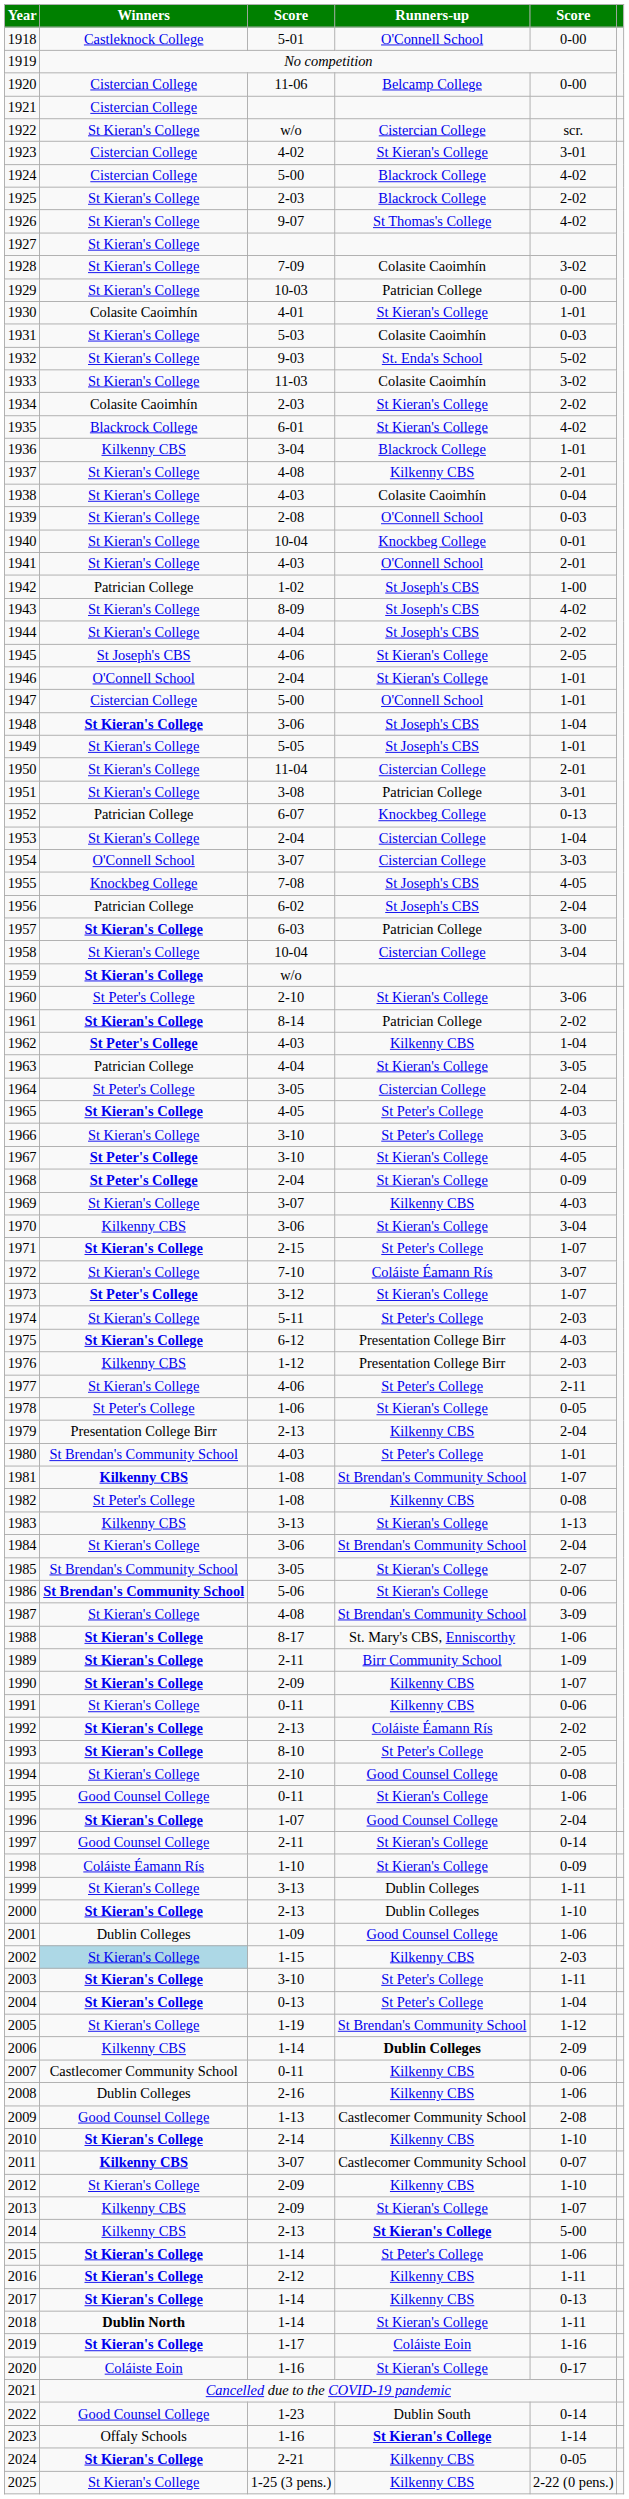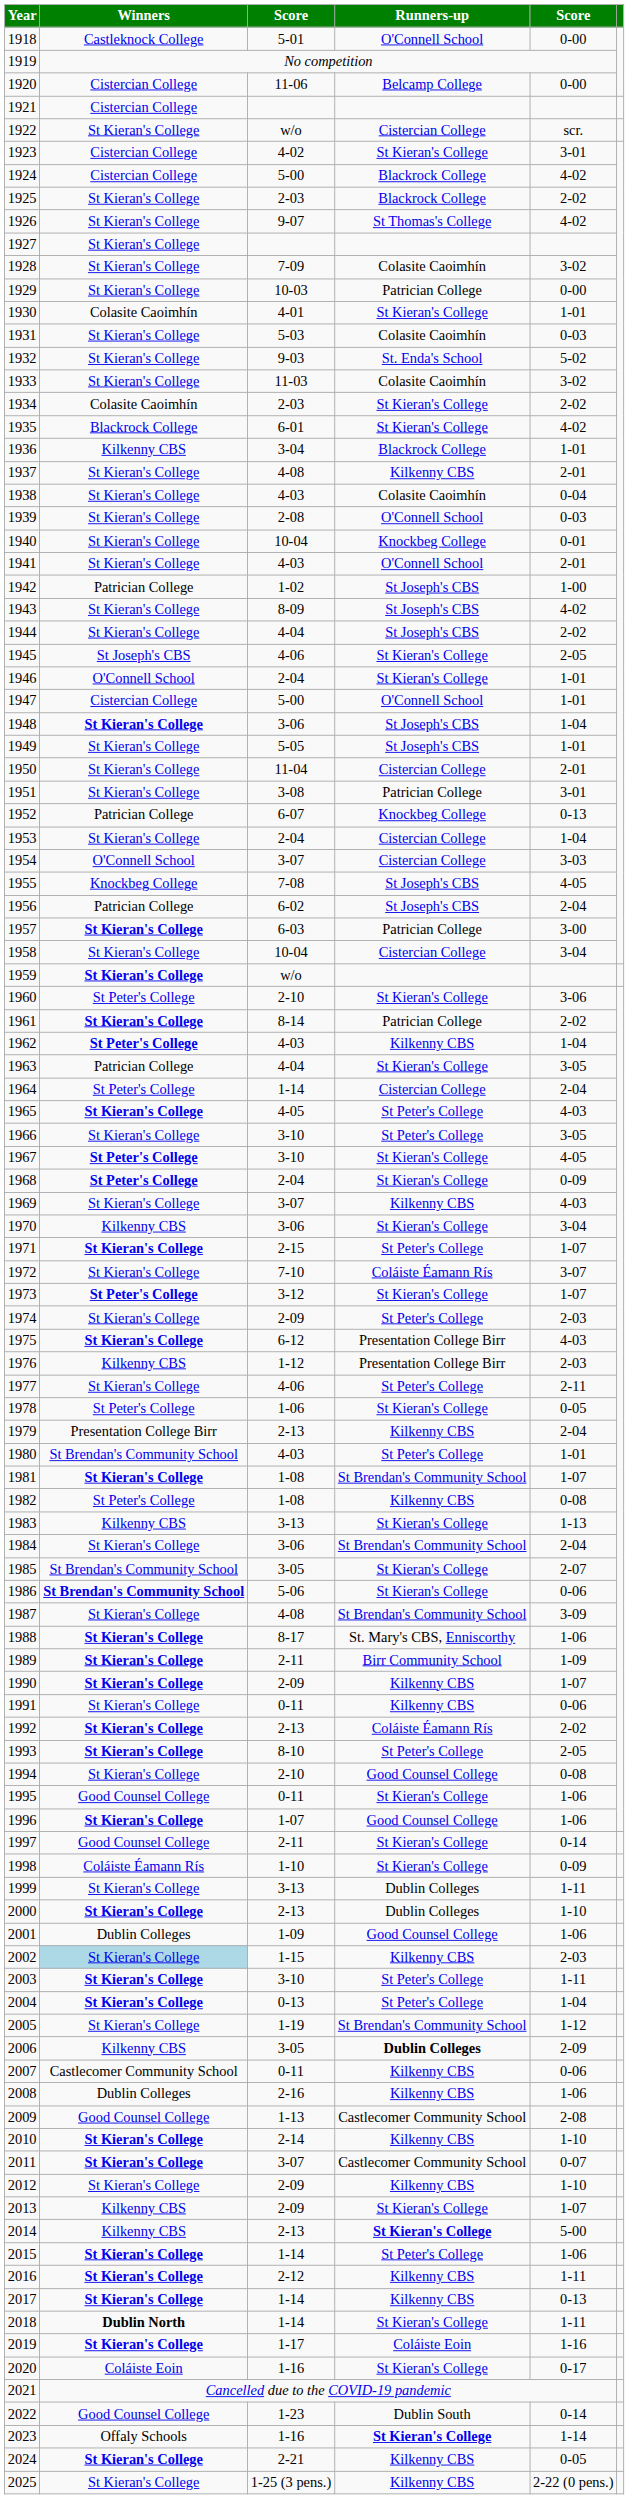 <table class="wikitable sortable" style="text-align:center;">
 <tr>
 <th style="background:green;color:white;">Year</th>
 <th style="background:green;color:white;">Winners</th>
 <th style="background:green;color:white;">Score</th>
 <th style="background:green;color:white;">Runners-up</th>
 <th style="background:green;color:white;">Score</th>
 <th style="background:green;color:white;"></th>
 </tr>
 <tr>
 <td>1918</td>
 <td><a href='#'>Castleknock College</a></td>
 <td>5-01</td>
 <td><a href='#'>O'Connell School</a></td>
 <td>0-00</td>
 </tr>
 <tr>
 <td>1919</td>
 <td colspan=4 align=center><em>No competition</em></td>
 </tr>
 <tr>
 <td>1920</td>
 <td><a href='#'>Cistercian College</a></td>
 <td>11-06</td>
 <td><a href='#'>Belcamp College</a></td>
 <td>0-00</td>
 </tr>
 <tr>
 <td>1921</td>
 <td><a href='#'>Cistercian College</a></td>
 <td></td>
 <td></td>
 <td></td>
 <td></td>
 </tr>
 <tr>
 <td>1922</td>
 <td><a href='#'>St Kieran's College</a></td>
 <td>w/o</td>
 <td><a href='#'>Cistercian College</a></td>
 <td>scr.</td>
 <td></td>
 </tr>
 <tr>
 <td>1923</td>
 <td><a href='#'>Cistercian College</a></td>
 <td>4-02</td>
 <td><a href='#'>St Kieran's College</a></td>
 <td>3-01</td>
 </tr>
 <tr>
 <td>1924</td>
 <td><a href='#'>Cistercian College</a></td>
 <td>5-00</td>
 <td><a href='#'>Blackrock College</a></td>
 <td>4-02</td>
 </tr>
 <tr>
 <td>1925</td>
 <td><a href='#'>St Kieran's College</a></td>
 <td>2-03</td>
 <td><a href='#'>Blackrock College</a></td>
 <td>2-02</td>
 </tr>
 <tr>
 <td>1926</td>
 <td><a href='#'>St Kieran's College</a></td>
 <td>9-07</td>
 <td><a href='#'>St Thomas's College</a></td>
 <td>4-02</td>
 </tr>
 <tr>
 <td>1927</td>
 <td><a href='#'>St Kieran's College</a></td>
 <td></td>
 <td></td>
 <td></td>
 </tr>
 <tr>
 <td>1928</td>
 <td><a href='#'>St Kieran's College</a></td>
 <td>7-09</td>
 <td>Colasite Caoimhín</td>
 <td>3-02</td>
 </tr>
 <tr>
 <td>1929</td>
 <td><a href='#'>St Kieran's College</a></td>
 <td>10-03</td>
 <td>Patrician College</td>
 <td>0-00</td>
 </tr>
 <tr>
 <td>1930</td>
 <td>Colasite Caoimhín</td>
 <td>4-01</td>
 <td><a href='#'>St Kieran's College</a></td>
 <td>1-01</td>
 </tr>
 <tr>
 <td>1931</td>
 <td><a href='#'>St Kieran's College</a></td>
 <td>5-03</td>
 <td>Colasite Caoimhín</td>
 <td>0-03</td>
 </tr>
 <tr>
 <td>1932</td>
 <td><a href='#'>St Kieran's College</a></td>
 <td>9-03</td>
 <td><a href='#'>St. Enda's School</a></td>
 <td>5-02</td>
 </tr>
 <tr>
 <td>1933</td>
 <td><a href='#'>St Kieran's College</a></td>
 <td>11-03</td>
 <td>Colasite Caoimhín</td>
 <td>3-02</td>
 </tr>
 <tr>
 <td>1934</td>
 <td>Colasite Caoimhín</td>
 <td>2-03</td>
 <td><a href='#'>St Kieran's College</a></td>
 <td>2-02</td>
 </tr>
 <tr>
 <td>1935</td>
 <td><a href='#'>Blackrock College</a></td>
 <td>6-01</td>
 <td><a href='#'>St Kieran's College</a></td>
 <td>4-02</td>
 </tr>
 <tr>
 <td>1936</td>
 <td><a href='#'>Kilkenny CBS</a></td>
 <td>3-04</td>
 <td><a href='#'>Blackrock College</a></td>
 <td>1-01</td>
 </tr>
 <tr>
 <td>1937</td>
 <td><a href='#'>St Kieran's College</a></td>
 <td>4-08</td>
 <td><a href='#'>Kilkenny CBS</a></td>
 <td>2-01</td>
 </tr>
 <tr>
 <td>1938</td>
 <td><a href='#'>St Kieran's College</a></td>
 <td>4-03</td>
 <td>Colasite Caoimhín</td>
 <td>0-04</td>
 </tr>
 <tr>
 <td>1939</td>
 <td><a href='#'>St Kieran's College</a></td>
 <td>2-08</td>
 <td><a href='#'>O'Connell School</a></td>
 <td>0-03</td>
 </tr>
 <tr>
 <td>1940</td>
 <td><a href='#'>St Kieran's College</a></td>
 <td>10-04</td>
 <td><a href='#'>Knockbeg College</a></td>
 <td>0-01</td>
 </tr>
 <tr>
 <td>1941</td>
 <td><a href='#'>St Kieran's College</a></td>
 <td>4-03</td>
 <td><a href='#'>O'Connell School</a></td>
 <td>2-01</td>
 </tr>
 <tr>
 <td>1942</td>
 <td>Patrician College</td>
 <td>1-02</td>
 <td><a href='#'>St Joseph's CBS</a></td>
 <td>1-00</td>
 </tr>
 <tr>
 <td>1943</td>
 <td><a href='#'>St Kieran's College</a></td>
 <td>8-09</td>
 <td><a href='#'>St Joseph's CBS</a></td>
 <td>4-02</td>
 </tr>
 <tr>
 <td>1944</td>
 <td><a href='#'>St Kieran's College</a></td>
 <td>4-04</td>
 <td><a href='#'>St Joseph's CBS</a></td>
 <td>2-02</td>
 </tr>
 <tr>
 <td>1945</td>
 <td><a href='#'>St Joseph's CBS</a></td>
 <td>4-06</td>
 <td><a href='#'>St Kieran's College</a></td>
 <td>2-05</td>
 </tr>
 <tr>
 <td>1946</td>
 <td><a href='#'>O'Connell School</a></td>
 <td>2-04</td>
 <td><a href='#'>St Kieran's College</a></td>
 <td>1-01</td>
 </tr>
 <tr>
 <td>1947</td>
 <td><a href='#'>Cistercian College</a></td>
 <td>5-00</td>
 <td><a href='#'>O'Connell School</a></td>
 <td>1-01</td>
 </tr>
 <tr>
 <td>1948</td>
 <td><strong><a href='#'>St Kieran's College</a></strong></td>
 <td>3-06</td>
 <td><a href='#'>St Joseph's CBS</a></td>
 <td>1-04</td>
 </tr>
 <tr>
 <td>1949</td>
 <td><a href='#'>St Kieran's College</a></td>
 <td>5-05</td>
 <td><a href='#'>St Joseph's CBS</a></td>
 <td>1-01</td>
 </tr>
 <tr>
 <td>1950</td>
 <td><a href='#'>St Kieran's College</a></td>
 <td>11-04</td>
 <td><a href='#'>Cistercian College</a></td>
 <td>2-01</td>
 </tr>
 <tr>
 <td>1951</td>
 <td><a href='#'>St Kieran's College</a></td>
 <td>3-08</td>
 <td>Patrician College</td>
 <td>3-01</td>
 </tr>
 <tr>
 <td>1952</td>
 <td>Patrician College</td>
 <td>6-07</td>
 <td><a href='#'>Knockbeg College</a></td>
 <td>0-13</td>
 </tr>
 <tr>
 <td>1953</td>
 <td><a href='#'>St Kieran's College</a></td>
 <td>2-04</td>
 <td><a href='#'>Cistercian College</a></td>
 <td>1-04</td>
 </tr>
 <tr>
 <td>1954</td>
 <td><a href='#'>O'Connell School</a></td>
 <td>3-07</td>
 <td><a href='#'>Cistercian College</a></td>
 <td>3-03</td>
 </tr>
 <tr>
 <td>1955</td>
 <td><a href='#'>Knockbeg College</a></td>
 <td>7-08</td>
 <td><a href='#'>St Joseph's CBS</a></td>
 <td>4-05</td>
 </tr>
 <tr>
 <td>1956</td>
 <td>Patrician College</td>
 <td>6-02</td>
 <td><a href='#'>St Joseph's CBS</a></td>
 <td>2-04</td>
 </tr>
 <tr>
 <td>1957</td>
 <td><strong><a href='#'>St Kieran's College</a></strong></td>
 <td>6-03</td>
 <td>Patrician College</td>
 <td>3-00</td>
 </tr>
 <tr>
 <td>1958</td>
 <td><a href='#'>St Kieran's College</a></td>
 <td>10-04</td>
 <td><a href='#'>Cistercian College</a></td>
 <td>3-04</td>
 </tr>
 <tr>
 <td>1959</td>
 <td><strong><a href='#'>St Kieran's College</a></strong></td>
 <td>w/o</td>
 <td></td>
 <td></td>
 <td></td>
 </tr>
 <tr>
 <td>1960</td>
 <td><a href='#'>St Peter's College</a></td>
 <td>2-10</td>
 <td><a href='#'>St Kieran's College</a></td>
 <td>3-06</td>
 </tr>
 <tr>
 <td>1961</td>
 <td><strong><a href='#'>St Kieran's College</a></strong></td>
 <td>8-14</td>
 <td>Patrician College</td>
 <td>2-02</td>
 </tr>
 <tr>
 <td>1962</td>
 <td><strong><a href='#'>St Peter's College</a></strong></td>
 <td>4-03</td>
 <td><a href='#'>Kilkenny CBS</a></td>
 <td>1-04</td>
 </tr>
 <tr>
 <td>1963</td>
 <td>Patrician College</td>
 <td>4-04</td>
 <td><a href='#'>St Kieran's College</a></td>
 <td>3-05</td>
 </tr>
 <tr>
 <td>1964</td>
 <td><a href='#'>St Peter's College</a></td>
-<td>3-05</td>
+<td>1-14</td>
 <td><a href='#'>Cistercian College</a></td>
 <td>2-04</td>
 </tr>
 <tr>
 <td>1965</td>
 <td><strong><a href='#'>St Kieran's College</a></strong></td>
 <td>4-05</td>
 <td><a href='#'>St Peter's College</a></td>
 <td>4-03</td>
 </tr>
 <tr>
 <td>1966</td>
 <td><a href='#'>St Kieran's College</a></td>
 <td>3-10</td>
 <td><a href='#'>St Peter's College</a></td>
 <td>3-05</td>
 </tr>
 <tr>
 <td>1967</td>
 <td><strong><a href='#'>St Peter's College</a></strong></td>
 <td>3-10</td>
 <td><a href='#'>St Kieran's College</a></td>
 <td>4-05</td>
 </tr>
 <tr>
 <td>1968</td>
 <td><strong><a href='#'>St Peter's College</a></strong></td>
 <td>2-04</td>
 <td><a href='#'>St Kieran's College</a></td>
 <td>0-09</td>
 </tr>
 <tr>
 <td>1969</td>
 <td><a href='#'>St Kieran's College</a></td>
 <td>3-07</td>
 <td><a href='#'>Kilkenny CBS</a></td>
 <td>4-03</td>
 </tr>
 <tr>
 <td>1970</td>
 <td><a href='#'>Kilkenny CBS</a></td>
 <td>3-06</td>
 <td><a href='#'>St Kieran's College</a></td>
 <td>3-04</td>
 </tr>
 <tr>
 <td>1971</td>
 <td><strong><a href='#'>St Kieran's College</a></strong></td>
 <td>2-15</td>
 <td><a href='#'>St Peter's College</a></td>
 <td>1-07</td>
 </tr>
 <tr>
 <td>1972</td>
 <td><a href='#'>St Kieran's College</a></td>
 <td>7-10</td>
 <td><a href='#'>Coláiste Éamann Rís</a></td>
 <td>3-07</td>
 </tr>
 <tr>
 <td>1973</td>
 <td><strong><a href='#'>St Peter's College</a></strong></td>
 <td>3-12</td>
 <td><a href='#'>St Kieran's College</a></td>
 <td>1-07</td>
 </tr>
 <tr>
 <td>1974</td>
 <td><a href='#'>St Kieran's College</a></td>
-<td>5-11</td>
+<td>2-09</td>
 <td><a href='#'>St Peter's College</a></td>
 <td>2-03</td>
 </tr>
 <tr>
 <td>1975</td>
 <td><strong><a href='#'>St Kieran's College</a></strong></td>
 <td>6-12</td>
 <td>Presentation College Birr</td>
 <td>4-03</td>
 </tr>
 <tr>
 <td>1976</td>
 <td><a href='#'>Kilkenny CBS</a></td>
 <td>1-12</td>
 <td>Presentation College Birr</td>
 <td>2-03</td>
 </tr>
 <tr>
 <td>1977</td>
 <td><a href='#'>St Kieran's College</a></td>
 <td>4-06</td>
 <td><a href='#'>St Peter's College</a></td>
 <td>2-11</td>
 </tr>
 <tr>
 <td>1978</td>
 <td><a href='#'>St Peter's College</a></td>
 <td>1-06</td>
 <td><a href='#'>St Kieran's College</a></td>
 <td>0-05</td>
 </tr>
 <tr>
 <td>1979</td>
 <td>Presentation College Birr</td>
 <td>2-13</td>
 <td><a href='#'>Kilkenny CBS</a></td>
 <td>2-04</td>
 </tr>
 <tr>
 <td>1980</td>
 <td><a href='#'>St Brendan's Community School</a></td>
 <td>4-03</td>
 <td><a href='#'>St Peter's College</a></td>
 <td>1-01</td>
 </tr>
 <tr>
 <td>1981</td>
-<td><strong><a href='#'>Kilkenny CBS</a></strong></td>
+<td><strong><a href='#'>St Kieran's College</a></strong></td>
 <td>1-08</td>
 <td><a href='#'>St Brendan's Community School</a></td>
 <td>1-07</td>
 </tr>
 <tr>
 <td>1982</td>
 <td><a href='#'>St Peter's College</a></td>
 <td>1-08</td>
 <td><a href='#'>Kilkenny CBS</a></td>
 <td>0-08</td>
 </tr>
 <tr>
 <td>1983</td>
 <td><a href='#'>Kilkenny CBS</a></td>
 <td>3-13</td>
 <td><a href='#'>St Kieran's College</a></td>
 <td>1-13</td>
 </tr>
 <tr>
 <td>1984</td>
 <td><a href='#'>St Kieran's College</a></td>
 <td>3-06</td>
 <td><a href='#'>St Brendan's Community School</a></td>
 <td>2-04</td>
 </tr>
 <tr>
 <td>1985</td>
 <td><a href='#'>St Brendan's Community School</a></td>
 <td>3-05</td>
 <td><a href='#'>St Kieran's College</a></td>
 <td>2-07</td>
 </tr>
 <tr>
 <td>1986</td>
 <td><strong><a href='#'>St Brendan's Community School</a></strong></td>
 <td>5-06</td>
 <td><a href='#'>St Kieran's College</a></td>
 <td>0-06</td>
 </tr>
 <tr>
 <td>1987</td>
 <td><a href='#'>St Kieran's College</a></td>
 <td>4-08</td>
 <td><a href='#'>St Brendan's Community School</a></td>
 <td>3-09</td>
 </tr>
 <tr>
 <td>1988</td>
 <td><strong><a href='#'>St Kieran's College</a></strong></td>
 <td>8-17</td>
 <td>St. Mary's CBS, <a href='#'>Enniscorthy</a></td>
 <td>1-06</td>
 </tr>
 <tr>
 <td>1989</td>
 <td><strong><a href='#'>St Kieran's College</a></strong></td>
 <td>2-11</td>
 <td><a href='#'>Birr Community School</a></td>
 <td>1-09</td>
 </tr>
 <tr>
 <td>1990</td>
 <td><strong><a href='#'>St Kieran's College</a></strong></td>
 <td>2-09</td>
 <td><a href='#'>Kilkenny CBS</a></td>
 <td>1-07</td>
 </tr>
 <tr>
 <td>1991</td>
 <td><a href='#'>St Kieran's College</a></td>
 <td>0-11</td>
 <td><a href='#'>Kilkenny CBS</a></td>
 <td>0-06</td>
 </tr>
 <tr>
 <td>1992</td>
 <td><strong><a href='#'>St Kieran's College</a></strong></td>
 <td>2-13</td>
 <td><a href='#'>Coláiste Éamann Rís</a></td>
 <td>2-02</td>
 </tr>
 <tr>
 <td>1993</td>
 <td><strong><a href='#'>St Kieran's College</a></strong></td>
 <td>8-10</td>
 <td><a href='#'>St Peter's College</a></td>
 <td>2-05</td>
 </tr>
 <tr>
 <td>1994</td>
 <td><a href='#'>St Kieran's College</a></td>
 <td>2-10</td>
 <td><a href='#'>Good Counsel College</a></td>
 <td>0-08</td>
 </tr>
 <tr>
 <td>1995</td>
 <td><a href='#'>Good Counsel College</a></td>
 <td>0-11</td>
 <td><a href='#'>St Kieran's College</a></td>
 <td>1-06</td>
 </tr>
 <tr>
 <td>1996</td>
 <td><strong><a href='#'>St Kieran's College</a></strong></td>
 <td>1-07</td>
 <td><a href='#'>Good Counsel College</a></td>
-<td>2-04</td>
+<td>1-06</td>
 </tr>
 <tr>
 <td>1997</td>
 <td><a href='#'>Good Counsel College</a></td>
 <td>2-11</td>
 <td><a href='#'>St Kieran's College</a></td>
 <td>0-14</td>
 <td></td>
 </tr>
 <tr>
 <td>1998</td>
 <td><a href='#'>Coláiste Éamann Rís</a></td>
 <td>1-10</td>
 <td><a href='#'>St Kieran's College</a></td>
 <td>0-09</td>
 <td></td>
 </tr>
 <tr>
 <td>1999</td>
 <td><a href='#'>St Kieran's College</a></td>
 <td>3-13</td>
 <td>Dublin Colleges</td>
 <td>1-11</td>
 <td></td>
 </tr>
 <tr>
 <td>2000</td>
 <td><strong><a href='#'>St Kieran's College</a></strong></td>
 <td>2-13</td>
 <td>Dublin Colleges</td>
 <td>1-10</td>
 <td></td>
 </tr>
 <tr>
 <td>2001</td>
 <td>Dublin Colleges</td>
 <td>1-09</td>
 <td><a href='#'>Good Counsel College</a></td>
 <td>1-06</td>
 <td></td>
 </tr>
 <tr>
 <td>2002</td>
 <td style="background: lightblue;"><a href='#'>St Kieran's College</a></td>
 <td>1-15</td>
 <td><a href='#'>Kilkenny CBS</a></td>
 <td>2-03</td>
 <td></td>
 </tr>
 <tr>
 <td>2003</td>
 <td><strong><a href='#'>St Kieran's College</a></strong></td>
 <td>3-10</td>
 <td><a href='#'>St Peter's College</a></td>
 <td>1-11</td>
 <td></td>
 </tr>
 <tr>
 <td>2004</td>
 <td><strong><a href='#'>St Kieran's College</a></strong></td>
 <td>0-13</td>
 <td><a href='#'>St Peter's College</a></td>
 <td>1-04</td>
 <td></td>
 </tr>
 <tr>
 <td>2005</td>
 <td><a href='#'>St Kieran's College</a></td>
 <td>1-19</td>
 <td><a href='#'>St Brendan's Community School</a></td>
 <td>1-12</td>
 <td></td>
 </tr>
 <tr>
 <td>2006</td>
 <td><a href='#'>Kilkenny CBS</a></td>
-<td>1-14</td>
+<td>3-05</td>
 <td><strong>Dublin Colleges</strong></td>
 <td>2-09</td>
 <td></td>
 </tr>
 <tr>
 <td>2007</td>
 <td>Castlecomer Community School</td>
 <td>0-11</td>
 <td><a href='#'>Kilkenny CBS</a></td>
 <td>0-06</td>
 <td></td>
 </tr>
 <tr>
 <td>2008</td>
 <td>Dublin Colleges</td>
 <td>2-16</td>
 <td><a href='#'>Kilkenny CBS</a></td>
 <td>1-06</td>
 <td></td>
 </tr>
 <tr>
 <td>2009</td>
 <td><a href='#'>Good Counsel College</a></td>
 <td>1-13</td>
 <td>Castlecomer Community School</td>
 <td>2-08</td>
 <td></td>
 </tr>
 <tr>
 <td>2010</td>
 <td><strong><a href='#'>St Kieran's College</a></strong></td>
 <td>2-14</td>
 <td><a href='#'>Kilkenny CBS</a></td>
 <td>1-10</td>
 <td></td>
 </tr>
 <tr>
 <td>2011</td>
-<td><strong><a href='#'>Kilkenny CBS</a></strong></td>
+<td><strong><a href='#'>St Kieran's College</a></strong></td>
 <td>3-07</td>
 <td>Castlecomer Community School</td>
 <td>0-07</td>
 <td></td>
 </tr>
 <tr>
 <td>2012</td>
 <td><a href='#'>St Kieran's College</a></td>
 <td>2-09</td>
 <td><a href='#'>Kilkenny CBS</a></td>
 <td>1-10</td>
 <td></td>
 </tr>
 <tr>
 <td>2013</td>
 <td><a href='#'>Kilkenny CBS</a></td>
 <td>2-09</td>
 <td><a href='#'>St Kieran's College</a></td>
 <td>1-07</td>
 <td></td>
 </tr>
 <tr>
 <td>2014</td>
 <td><a href='#'>Kilkenny CBS</a></td>
 <td>2-13</td>
 <td><strong><a href='#'>St Kieran's College</a></strong></td>
 <td>5-00</td>
 <td></td>
 </tr>
 <tr>
 <td>2015</td>
 <td><strong><a href='#'>St Kieran's College</a></strong></td>
 <td>1-14</td>
 <td><a href='#'>St Peter's College</a></td>
 <td>1-06</td>
 <td></td>
 </tr>
 <tr>
 <td>2016</td>
 <td><strong><a href='#'>St Kieran's College</a></strong></td>
 <td>2-12</td>
 <td><a href='#'>Kilkenny CBS</a></td>
 <td>1-11</td>
 <td></td>
 </tr>
 <tr>
 <td>2017</td>
 <td><strong><a href='#'>St Kieran's College</a></strong></td>
 <td>1-14</td>
 <td><a href='#'>Kilkenny CBS</a></td>
 <td>0-13</td>
 <td></td>
 </tr>
 <tr>
 <td>2018</td>
 <td><strong>Dublin North</strong></td>
 <td>1-14</td>
 <td><a href='#'>St Kieran's College</a></td>
 <td>1-11</td>
 <td></td>
 </tr>
 <tr>
 <td>2019</td>
 <td><strong><a href='#'>St Kieran's College</a></strong></td>
 <td>1-17</td>
 <td><a href='#'>Coláiste Eoin</a></td>
 <td>1-16</td>
 <td></td>
 </tr>
 <tr>
 <td>2020</td>
 <td><a href='#'>Coláiste Eoin</a></td>
 <td>1-16</td>
 <td><a href='#'>St Kieran's College</a></td>
 <td>0-17</td>
 <td></td>
 </tr>
 <tr>
 <td>2021</td>
 <td colspan=4 align=center><em><a href='#'>Cancelled</a> due to the <a href='#'>COVID-19 pandemic</a></em></td>
 <td></td>
 </tr>
 <tr>
 <td>2022</td>
 <td><a href='#'>Good Counsel College</a></td>
 <td>1-23</td>
 <td>Dublin South</td>
 <td>0-14</td>
 <td></td>
 </tr>
 <tr>
 <td>2023</td>
 <td>Offaly Schools</td>
 <td>1-16</td>
 <td><strong><a href='#'>St Kieran's College</a></strong></td>
 <td>1-14</td>
 <td></td>
 </tr>
 <tr>
 <td>2024</td>
 <td><strong><a href='#'>St Kieran's College</a></strong></td>
 <td>2-21</td>
 <td><a href='#'>Kilkenny CBS</a></td>
 <td>0-05</td>
 <td></td>
 </tr>
 <tr>
 <td>2025</td>
 <td><a href='#'>St Kieran's College</a></td>
 <td>1-25 (3 pens.)</td>
 <td><a href='#'>Kilkenny CBS</a></td>
 <td>2-22 (0 pens.)</td>
 <td></td>
 </tr>
 </table>
